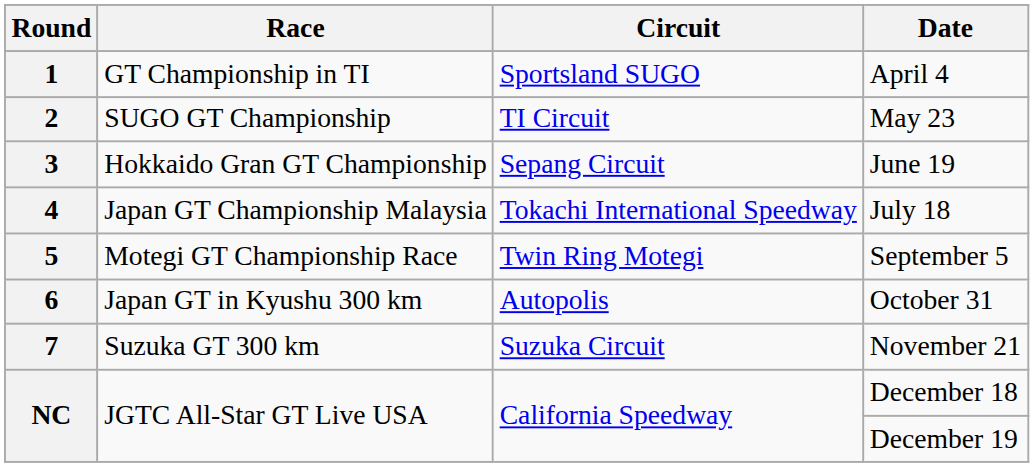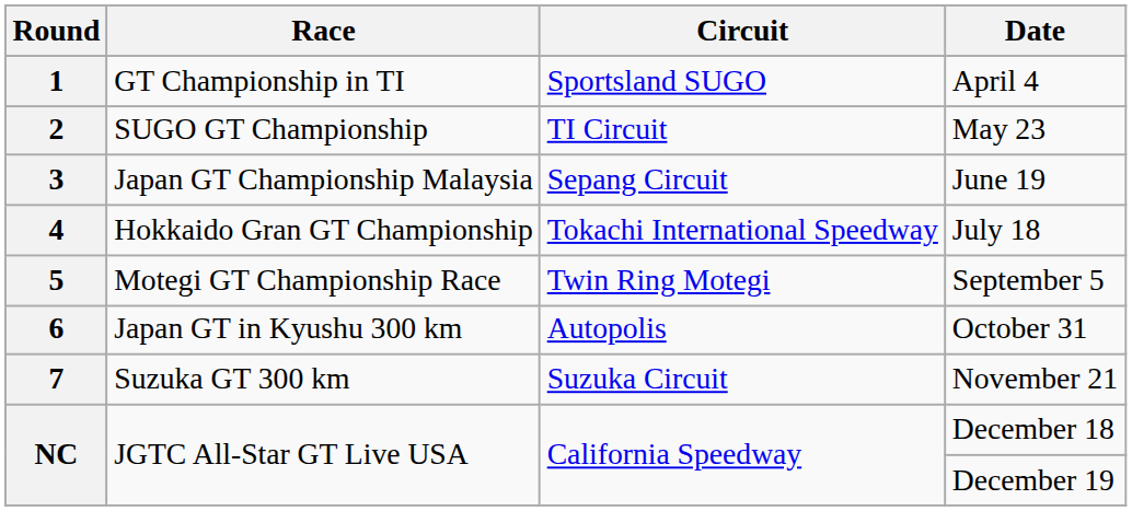 <table class="wikitable" style="font-size: 90%;">
 <tr>
 <th>Round</th>
 <th>Race</th>
 <th>Circuit</th>
 <th>Date</th>
 </tr>
 <tr>
 <th>1</th>
 <td>GT Championship in TI</td>
 <td> <a href='#'>Sportsland SUGO</a></td>
 <td>April 4</td>
 </tr>
 <tr>
 <th>2</th>
 <td>SUGO GT Championship</td>
 <td> <a href='#'>TI Circuit</a></td>
 <td>May 23</td>
 </tr>
 <tr>
 <th>3</th>
-<td>Hokkaido Gran GT Championship</td>
+<td>Japan GT Championship Malaysia</td>
 <td> <a href='#'>Sepang Circuit</a></td>
 <td>June 19</td>
 </tr>
 <tr>
 <th>4</th>
-<td>Japan GT Championship Malaysia</td>
+<td>Hokkaido Gran GT Championship</td>
 <td> <a href='#'>Tokachi International Speedway</a></td>
 <td>July 18</td>
 </tr>
 <tr>
 <th>5</th>
 <td>Motegi GT Championship Race</td>
 <td> <a href='#'>Twin Ring Motegi</a></td>
 <td>September 5</td>
 </tr>
 <tr>
 <th>6</th>
 <td>Japan GT in Kyushu 300 km</td>
 <td> <a href='#'>Autopolis</a></td>
 <td>October 31</td>
 </tr>
 <tr>
 <th>7</th>
 <td>Suzuka GT 300 km</td>
 <td> <a href='#'>Suzuka Circuit</a></td>
 <td>November 21</td>
 </tr>
 <tr>
 <th rowspan=2>NC</th>
 <td rowspan=2>JGTC All-Star GT Live USA</td>
 <td rowspan=2> <a href='#'>California Speedway</a></td>
 <td>December 18</td>
 </tr>
 <tr>
 <td>December 19</td>
 </tr>
 </table>
